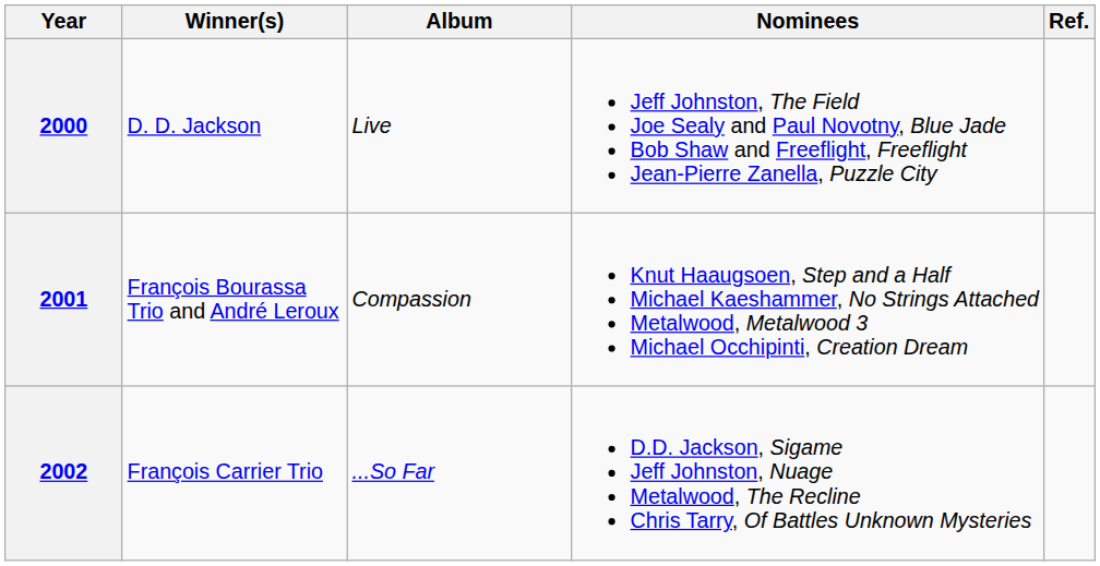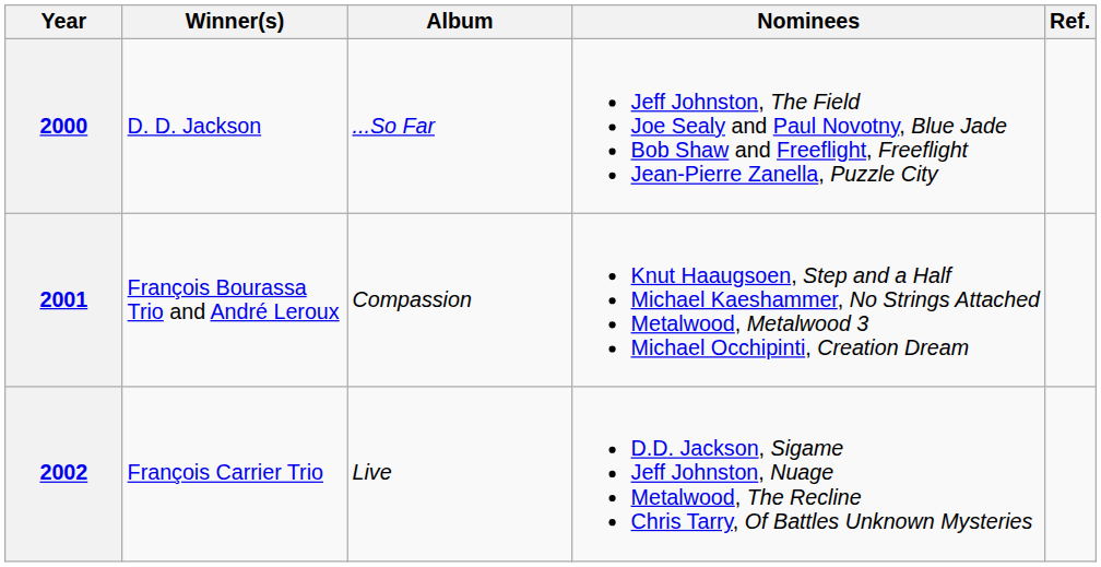 <table class="wikitable sortable">
 <tr>
 <th scope="col" style="width:5em;">Year</th>
 <th scope="col" style="width:10em;">Winner(s)</th>
 <th scope="col" style="width:10em;">Album</th>
 <th scope="col" class="unsortable">Nominees</th>
 <th scope="col" class="unsortable">Ref.</th>
 </tr>
 <tr>
 <th scope="row"><a href='#'>2000</a></th>
 <td><a href='#'>D. D. Jackson</a></td>
-<td><em>Live</em></td>
+<td><em><a href='#'>...So Far</a></em></td>
 <td><br><ul><li><a href='#'>Jeff Johnston</a>, <em>The Field</em></li><li><a href='#'>Joe Sealy</a> and <a href='#'>Paul Novotny</a>, <em>Blue Jade</em></li><li><a href='#'>Bob Shaw</a> and <a href='#'>Freeflight</a>, <em>Freeflight</em></li><li><a href='#'>Jean-Pierre Zanella</a>, <em>Puzzle City</em></li></ul></td>
 <td align="center"></td>
 </tr>
 <tr>
 <th scope="row"><a href='#'>2001</a></th>
 <td><a href='#'>François Bourassa Trio</a> and <a href='#'>André Leroux</a></td>
 <td><em>Compassion</em></td>
 <td><br><ul><li><a href='#'>Knut Haaugsoen</a>, <em>Step and a Half</em></li><li><a href='#'>Michael Kaeshammer</a>, <em>No Strings Attached</em></li><li><a href='#'>Metalwood</a>, <em>Metalwood 3</em></li><li><a href='#'>Michael Occhipinti</a>, <em>Creation Dream</em></li></ul></td>
 <td align="center"></td>
 </tr>
 <tr>
 <th scope="row"><a href='#'>2002</a></th>
 <td><a href='#'>François Carrier Trio</a></td>
-<td><em><a href='#'>...So Far</a></em></td>
+<td><em>Live</em></td>
 <td><br><ul><li><a href='#'>D.D. Jackson</a>, <em>Sigame</em></li><li><a href='#'>Jeff Johnston</a>, <em>Nuage</em></li><li><a href='#'>Metalwood</a>, <em>The Recline</em></li><li><a href='#'>Chris Tarry</a>, <em>Of Battles Unknown Mysteries</em></li></ul></td>
 <td align="center"></td>
 </tr>
 </table>
